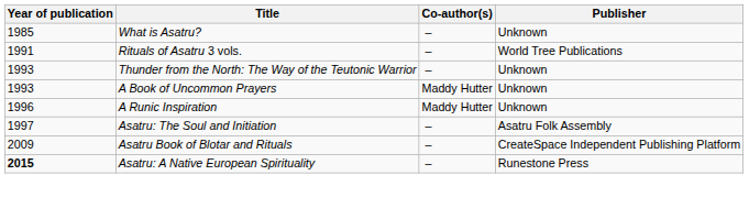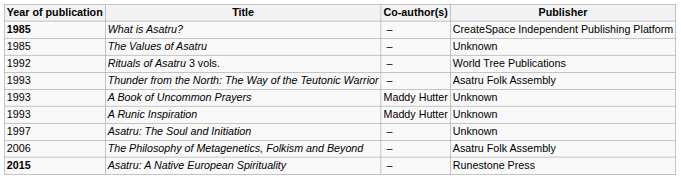 <table class="wikitable sortable">
 <tr>
 <th>Year of publication</th>
 <th>Title</th>
 <th>Co-author(s)</th>
 <th>Publisher</th>
 </tr>
 <tr>
+<td><strong>1985</strong></td>
+<td><em>What is Asatru?</em></td>
+<td> –</td>
+<td>CreateSpace Independent Publishing Platform</td>
+</tr>
+<tr>
 <td>1985</td>
-<td><em>What is Asatru?</em></td>
+<td><em>The Values of Asatru</em></td>
 <td> –</td>
 <td>Unknown</td>
 </tr>
 <tr>
-<td>1991</td>
+<td>1992</td>
 <td><em>Rituals of Asatru</em> 3 vols.</td>
 <td> –</td>
 <td>World Tree Publications</td>
 </tr>
 <tr>
 <td>1993</td>
 <td><em>Thunder from the North: The Way of the Teutonic Warrior</em></td>
 <td> –</td>
-<td>Unknown</td>
+<td>Asatru Folk Assembly</td>
 </tr>
 <tr>
 <td>1993</td>
 <td><em>A Book of Uncommon Prayers</em></td>
 <td>Maddy Hutter</td>
 <td>Unknown</td>
 </tr>
 <tr>
-<td>1996</td>
+<td>1993</td>
 <td><em>A Runic Inspiration</em></td>
 <td>Maddy Hutter</td>
 <td>Unknown</td>
 </tr>
 <tr>
 <td>1997</td>
 <td><em>Asatru: The Soul and Initiation</em></td>
 <td> –</td>
-<td>Asatru Folk Assembly</td>
+<td>Unknown</td>
 </tr>
 <tr>
-<td>2009</td>
-<td><em>Asatru Book of Blotar and Rituals</em></td>
+<td>2006</td>
+<td><em>The Philosophy of Metagenetics, Folkism and Beyond</em></td>
 <td> –</td>
-<td>CreateSpace Independent Publishing Platform</td>
+<td>Asatru Folk Assembly</td>
 </tr>
 <tr>
 <td><strong>2015</strong></td>
 <td><em>Asatru: A Native European Spirituality</em></td>
 <td> –</td>
 <td>Runestone Press</td>
 </tr>
 </table>
